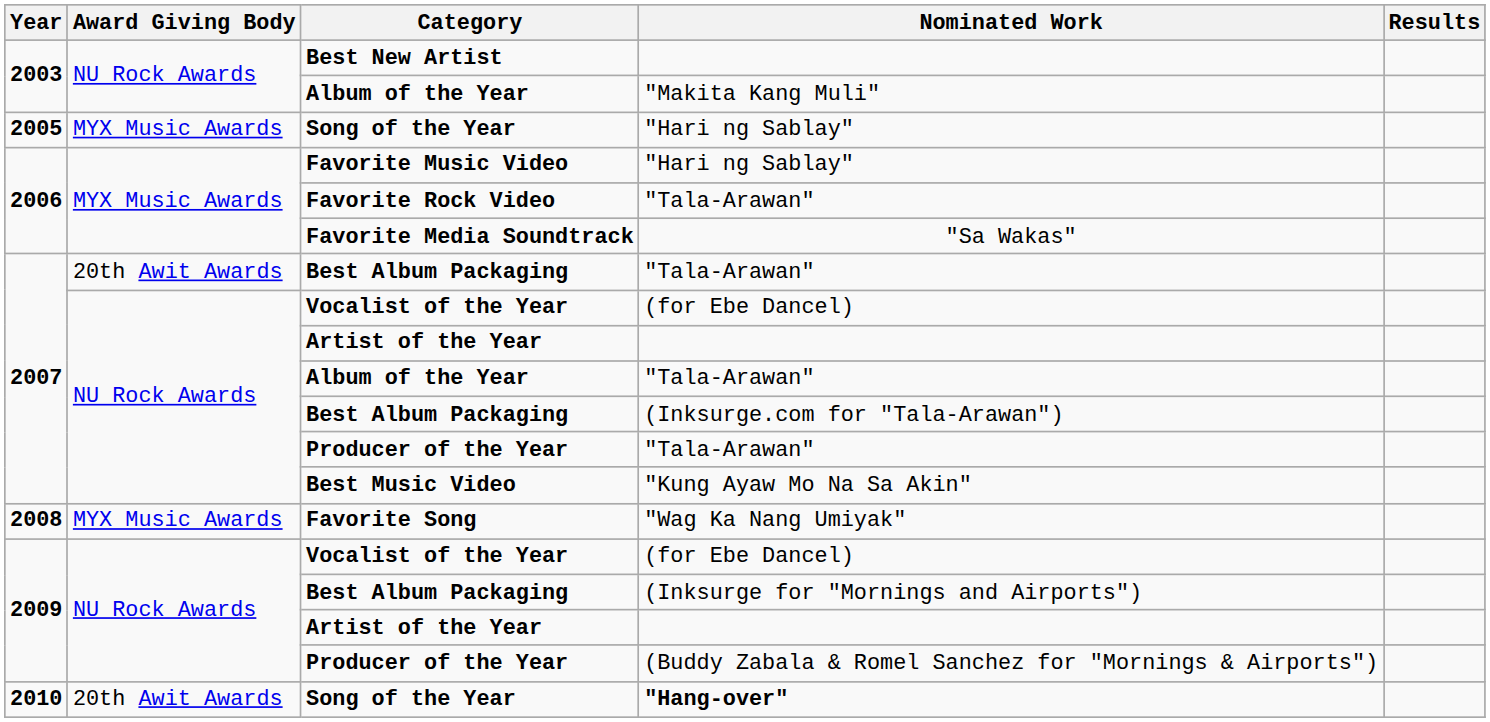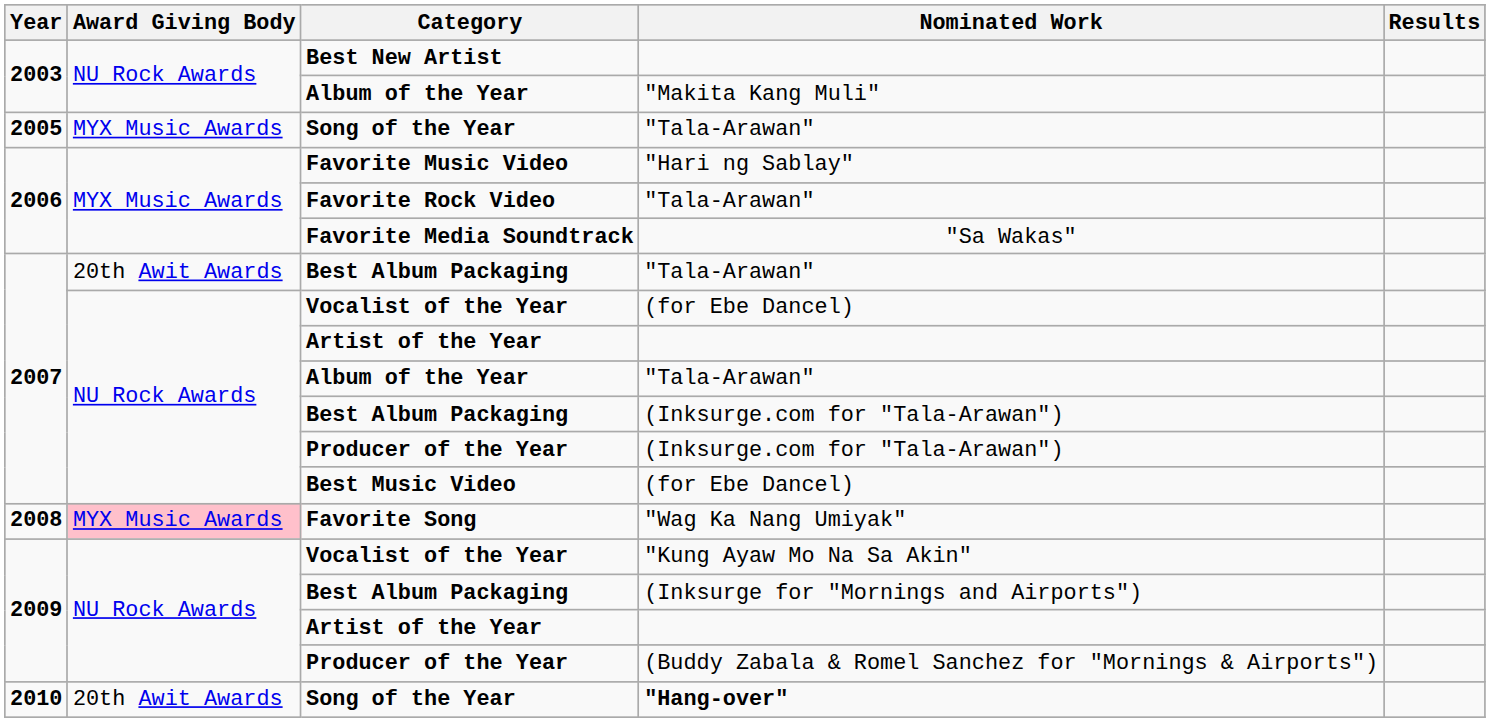 <table class="wikitable">
 <tr>
 <th>Year</th>
 <th>Award Giving Body</th>
 <th>Category</th>
 <th>Nominated Work</th>
 <th>Results</th>
 </tr>
 <tr>
 <td rowspan=2><strong>2003</strong></td>
 <td rowspan=2><a href='#'>NU Rock Awards</a></td>
 <td><strong>Best New Artist</strong></td>
 <td></td>
 <td></td>
 </tr>
 <tr>
 <td><strong>Album of the Year</strong></td>
 <td>"Makita Kang Muli"</td>
 <td></td>
 </tr>
 <tr>
 <td><strong>2005</strong></td>
 <td><a href='#'>MYX Music Awards</a></td>
 <td><strong>Song of the Year</strong></td>
-<td>"Hari ng Sablay"</td>
+<td>"Tala-Arawan"</td>
 <td></td>
 </tr>
 <tr>
 <td rowspan=3><strong>2006</strong></td>
 <td rowspan=3><a href='#'>MYX Music Awards</a></td>
 <td><strong>Favorite Music Video</strong></td>
 <td>"Hari ng Sablay"</td>
 <td></td>
 </tr>
 <tr>
 <td><strong>Favorite Rock Video</strong></td>
 <td>"Tala-Arawan"</td>
 <td></td>
 </tr>
 <tr>
 <td><strong>Favorite Media Soundtrack</strong></td>
 <td align=center>"Sa Wakas"</td>
 <td></td>
 </tr>
 <tr>
 <td rowspan=7><strong>2007</strong></td>
 <td>20th <a href='#'>Awit Awards</a></td>
 <td><strong>Best Album Packaging</strong></td>
 <td>"Tala-Arawan"</td>
 <td></td>
 </tr>
 <tr>
 <td rowspan=6><a href='#'>NU Rock Awards</a></td>
 <td><strong>Vocalist of the Year</strong></td>
 <td>(for Ebe Dancel)</td>
 <td></td>
 </tr>
 <tr>
 <td><strong>Artist of the Year</strong></td>
 <td></td>
 <td></td>
 </tr>
 <tr>
 <td><strong>Album of the Year</strong></td>
 <td>"Tala-Arawan"</td>
 <td></td>
 </tr>
 <tr>
 <td><strong>Best Album Packaging</strong></td>
 <td>(Inksurge.com for "Tala-Arawan")</td>
 <td></td>
 </tr>
 <tr>
 <td><strong>Producer of the Year</strong></td>
-<td>"Tala-Arawan"</td>
+<td>(Inksurge.com for "Tala-Arawan")</td>
 <td></td>
 </tr>
 <tr>
 <td><strong>Best Music Video</strong></td>
-<td>"Kung Ayaw Mo Na Sa Akin"</td>
+<td>(for Ebe Dancel)</td>
 <td></td>
 </tr>
 <tr>
 <td><strong>2008</strong></td>
-<td><a href='#'>MYX Music Awards</a></td>
+<td style="background: pink;"><a href='#'>MYX Music Awards</a></td>
 <td><strong>Favorite Song</strong></td>
 <td>"Wag Ka Nang Umiyak"</td>
 <td></td>
 </tr>
 <tr>
 <td rowspan=4><strong>2009</strong></td>
 <td rowspan=4><a href='#'>NU Rock Awards</a></td>
 <td><strong>Vocalist of the Year</strong></td>
-<td>(for Ebe Dancel)</td>
+<td>"Kung Ayaw Mo Na Sa Akin"</td>
 <td></td>
 </tr>
 <tr>
 <td><strong>Best Album Packaging</strong></td>
 <td>(Inksurge for "Mornings and Airports")</td>
 <td></td>
 </tr>
 <tr>
 <td><strong>Artist of the Year</strong></td>
 <td></td>
 <td></td>
 </tr>
 <tr>
 <td><strong>Producer of the Year</strong></td>
 <td>(Buddy Zabala & Romel Sanchez for "Mornings & Airports")</td>
 <td></td>
 </tr>
 <tr>
 <td><strong>2010</strong></td>
 <td>20th <a href='#'>Awit Awards</a></td>
 <td><strong>Song of the Year</strong></td>
 <td><strong>"Hang-over"</strong></td>
 <td></td>
 </tr>
 </table>
